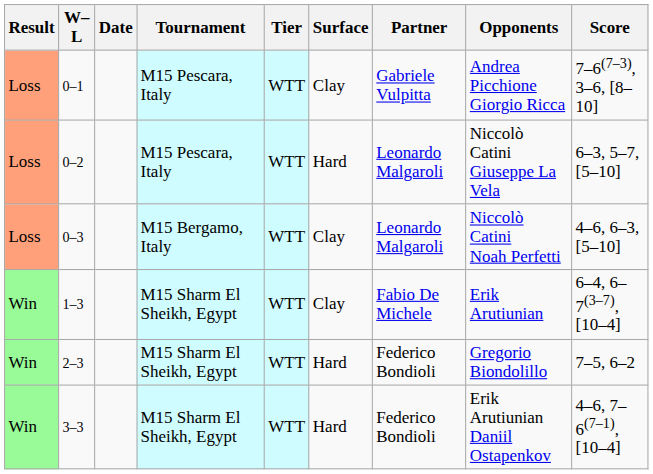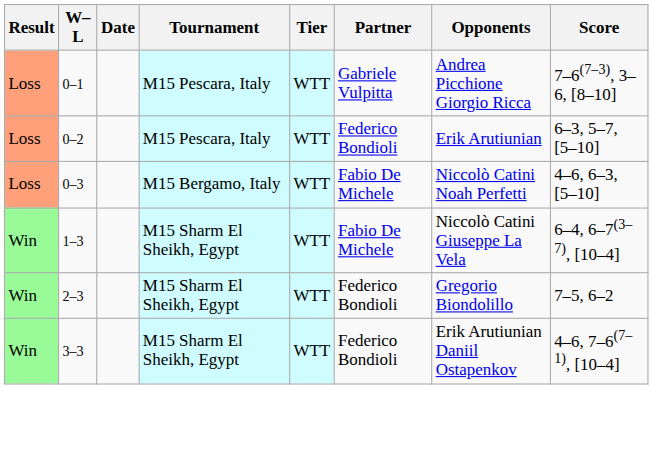 <table class="sortable wikitable">
 <tr>
 <th>Result</th>
 <th class="unsortable">W–L</th>
 <th>Date</th>
 <th>Tournament</th>
 <th>Tier</th>
-<th>Surface</th>
 <th>Partner</th>
 <th>Opponents</th>
 <th class="unsortable">Score</th>
 </tr>
 <tr>
 <td bgcolor=ffa07a>Loss</td>
 <td><small>0–1</small></td>
 <td></td>
 <td style="background:#cffcff;">M15 Pescara, Italy</td>
 <td style="background:#cffcff;">WTT</td>
-<td>Clay</td>
 <td> <a href='#'>Gabriele Vulpitta</a></td>
 <td> <a href='#'>Andrea Picchione</a> <br>  <a href='#'>Giorgio Ricca</a></td>
 <td>7–6<sup>(7–3)</sup>, 3–6, [8–10]</td>
 </tr>
 <tr>
 <td bgcolor=ffa07a>Loss</td>
 <td><small>0–2</small></td>
 <td></td>
 <td style="background:#cffcff;">M15 Pescara, Italy</td>
 <td style="background:#cffcff;">WTT</td>
-<td>Hard</td>
-<td> <a href='#'>Leonardo Malgaroli</a></td>
-<td> Niccolò Catini <br>  <a href='#'>Giuseppe La Vela</a></td>
+<td> <a href='#'>Federico Bondioli</a></td>
+<td> <a href='#'>Erik Arutiunian</a> <br>  </td>
 <td>6–3, 5–7, [5–10]</td>
 </tr>
 <tr>
 <td bgcolor=ffa07a>Loss</td>
 <td><small>0–3</small></td>
 <td></td>
 <td style="background:#cffcff;">M15 Bergamo, Italy</td>
 <td style="background:#cffcff;">WTT</td>
-<td>Clay</td>
-<td> <a href='#'>Leonardo Malgaroli</a></td>
+<td> <a href='#'>Fabio De Michele</a></td>
 <td> <a href='#'>Niccolò Catini</a> <br>  <a href='#'>Noah Perfetti</a></td>
 <td>4–6, 6–3, [5–10]</td>
 </tr>
 <tr>
 <td bgcolor=98FB98>Win</td>
 <td><small>1–3</small></td>
 <td></td>
 <td style="background:#cffcff;">M15 Sharm El Sheikh, Egypt</td>
 <td style="background:#cffcff;">WTT</td>
-<td>Clay</td>
 <td> <a href='#'>Fabio De Michele</a></td>
-<td> <a href='#'>Erik Arutiunian</a> <br>  </td>
+<td> Niccolò Catini <br>  <a href='#'>Giuseppe La Vela</a></td>
 <td>6–4, 6–7<sup>(3–7)</sup>, [10–4]</td>
 </tr>
 <tr>
 <td bgcolor=98FB98>Win</td>
 <td><small>2–3</small></td>
 <td></td>
 <td style="background:#cffcff;">M15 Sharm El Sheikh, Egypt</td>
 <td style="background:#cffcff;">WTT</td>
-<td>Hard</td>
 <td> Federico Bondioli</td>
 <td> <a href='#'>Gregorio Biondolillo</a> <br>  </td>
 <td>7–5, 6–2</td>
 </tr>
 <tr>
 <td bgcolor=98FB98>Win</td>
 <td><small>3–3</small></td>
 <td></td>
 <td style="background:#cffcff;">M15 Sharm El Sheikh, Egypt</td>
 <td style="background:#cffcff;">WTT</td>
-<td>Hard</td>
 <td> Federico Bondioli</td>
 <td> Erik Arutiunian <br>  <a href='#'>Daniil Ostapenkov</a></td>
 <td>4–6, 7–6<sup>(7–1)</sup>, [10–4]</td>
 </tr>
 </table>
